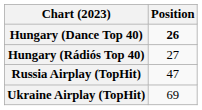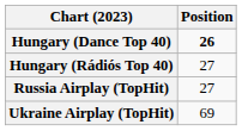 <table class="wikitable plainrowheaders" style="text-align:center">
 <tr>
 <th scope="col">Chart (2023)</th>
 <th scope="col">Position</th>
 </tr>
 <tr>
 <th scope="row">Hungary (Dance Top 40)</th>
 <td><strong>26</strong></td>
 </tr>
 <tr>
 <th scope="row">Hungary (Rádiós Top 40)</th>
 <td>27</td>
 </tr>
 <tr>
 <th scope="row">Russia Airplay (TopHit)</th>
-<td>47</td>
+<td>27</td>
 </tr>
 <tr>
 <th scope="row">Ukraine Airplay (TopHit)</th>
 <td>69</td>
 </tr>
 </table>
